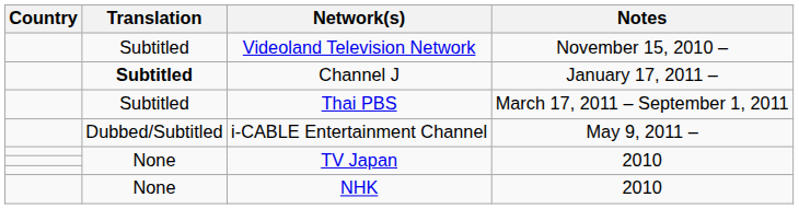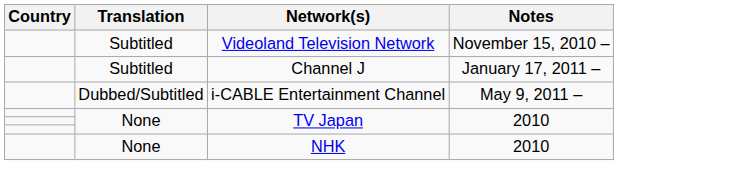 <table class="wikitable" style="text-align: center;">
 <tr>
 <th>Country</th>
 <th>Translation</th>
 <th>Network(s)</th>
 <th>Notes</th>
 </tr>
 <tr>
 <td></td>
 <td>Subtitled</td>
 <td><a href='#'>Videoland Television Network</a></td>
 <td>November 15, 2010 –</td>
 </tr>
 <tr>
 <td></td>
-<td><strong>Subtitled</strong></td>
+<td>Subtitled</td>
 <td>Channel J</td>
 <td>January 17, 2011 –</td>
-</tr>
-<tr>
-<td></td>
-<td>Subtitled</td>
-<td><a href='#'>Thai PBS</a></td>
-<td>March 17, 2011 – September 1, 2011</td>
 </tr>
 <tr>
 <td></td>
 <td>Dubbed/Subtitled</td>
 <td>i-CABLE Entertainment Channel</td>
 <td>May 9, 2011 –</td>
 </tr>
 <tr>
 <td></td>
 <td rowspan="3">None</td>
 <td rowspan="3"><a href='#'>TV Japan</a></td>
 <td rowspan="3">2010</td>
 </tr>
 <tr>
 <td></td>
 </tr>
 <tr>
 <td></td>
 </tr>
 <tr>
 <td></td>
 <td>None</td>
 <td><a href='#'>NHK</a></td>
 <td>2010</td>
 </tr>
 </table>
